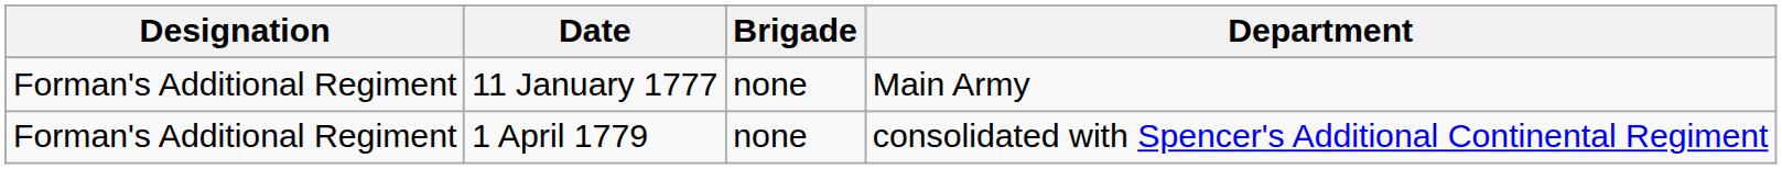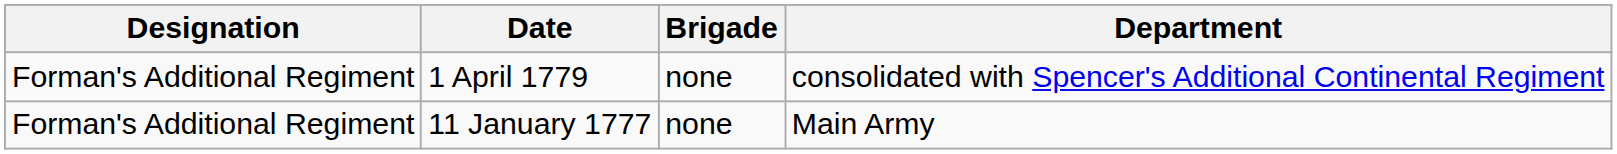 <table class="wikitable">
 <tr>
 <th>Designation</th>
 <th>Date</th>
 <th>Brigade</th>
 <th>Department</th>
 </tr>
 <tr>
 <td>Forman's Additional Regiment</td>
+<td>1 April 1779</td>
+<td>none</td>
+<td>consolidated with <a href='#'>Spencer's Additional Continental Regiment</a></td>
+</tr>
+<tr>
+<td>Forman's Additional Regiment</td>
 <td>11 January 1777</td>
 <td>none</td>
 <td>Main Army</td>
 </tr>
-<tr>
-<td>Forman's Additional Regiment</td>
-<td>1 April 1779</td>
-<td>none</td>
-<td>consolidated with <a href='#'>Spencer's Additional Continental Regiment</a></td>
-</tr>
 </table>
